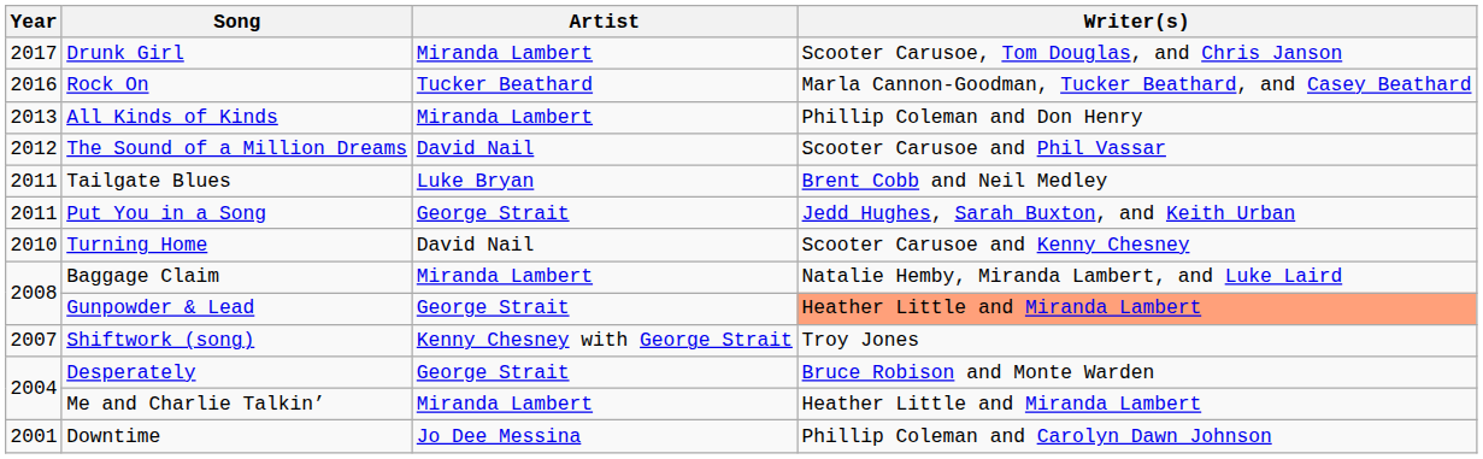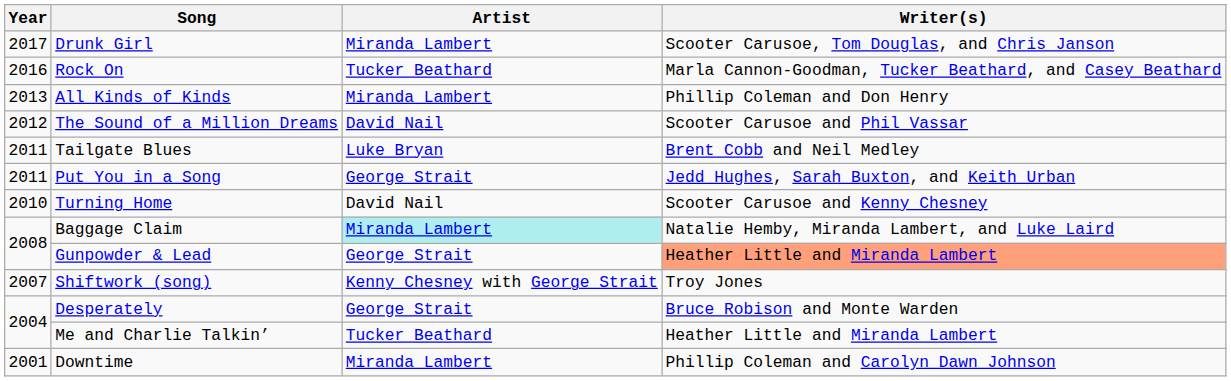 <table class="wikitable" style="text-align:left;">
 <tr>
 <th>Year</th>
 <th>Song</th>
 <th>Artist</th>
 <th>Writer(s)</th>
 </tr>
 <tr>
 <td>2017</td>
 <td><a href='#'>Drunk Girl</a></td>
 <td><a href='#'>Miranda Lambert</a></td>
 <td>Scooter Carusoe, <a href='#'>Tom Douglas</a>, and <a href='#'>Chris Janson</a></td>
 </tr>
 <tr>
 <td>2016</td>
 <td><a href='#'>Rock On</a></td>
 <td><a href='#'>Tucker Beathard</a></td>
 <td>Marla Cannon-Goodman, <a href='#'>Tucker Beathard</a>, and <a href='#'>Casey Beathard</a></td>
 </tr>
 <tr>
 <td>2013</td>
 <td><a href='#'>All Kinds of Kinds</a></td>
 <td><a href='#'>Miranda Lambert</a></td>
 <td>Phillip Coleman and Don Henry</td>
 </tr>
 <tr>
 <td>2012</td>
 <td><a href='#'>The Sound of a Million Dreams</a></td>
 <td><a href='#'>David Nail</a></td>
 <td>Scooter Carusoe and <a href='#'>Phil Vassar</a></td>
 </tr>
 <tr>
 <td>2011</td>
 <td>Tailgate Blues</td>
 <td><a href='#'>Luke Bryan</a></td>
 <td><a href='#'>Brent Cobb</a> and Neil Medley</td>
 </tr>
 <tr>
 <td>2011</td>
 <td><a href='#'>Put You in a Song</a></td>
 <td><a href='#'>George Strait</a></td>
 <td><a href='#'>Jedd Hughes</a>, <a href='#'>Sarah Buxton</a>, and <a href='#'>Keith Urban</a></td>
 </tr>
 <tr>
 <td>2010</td>
 <td><a href='#'>Turning Home</a></td>
 <td>David Nail</td>
 <td>Scooter Carusoe and <a href='#'>Kenny Chesney</a></td>
 </tr>
 <tr>
 <td rowspan="2">2008</td>
 <td>Baggage Claim</td>
-<td><a href='#'>Miranda Lambert</a></td>
+<td style="background: paleturquoise;"><a href='#'>Miranda Lambert</a></td>
 <td>Natalie Hemby, Miranda Lambert, and <a href='#'>Luke Laird</a></td>
 </tr>
 <tr>
 <td><a href='#'>Gunpowder & Lead</a></td>
 <td><a href='#'>George Strait</a></td>
 <td style="background: lightsalmon;">Heather Little and <a href='#'>Miranda Lambert</a></td>
 </tr>
 <tr>
 <td>2007</td>
 <td><a href='#'>Shiftwork (song)</a></td>
 <td><a href='#'>Kenny Chesney</a> with <a href='#'>George Strait</a></td>
 <td>Troy Jones</td>
 </tr>
 <tr>
 <td rowspan ="2">2004</td>
 <td><a href='#'>Desperately</a></td>
 <td><a href='#'>George Strait</a></td>
 <td><a href='#'>Bruce Robison</a> and Monte Warden</td>
 </tr>
 <tr>
 <td>Me and Charlie Talkin’</td>
-<td><a href='#'>Miranda Lambert</a></td>
+<td><a href='#'>Tucker Beathard</a></td>
 <td>Heather Little and <a href='#'>Miranda Lambert</a></td>
 </tr>
 <tr>
 <td>2001</td>
 <td>Downtime</td>
-<td><a href='#'>Jo Dee Messina</a></td>
+<td><a href='#'>Miranda Lambert</a></td>
 <td>Phillip Coleman and <a href='#'>Carolyn Dawn Johnson</a></td>
 </tr>
 </table>
